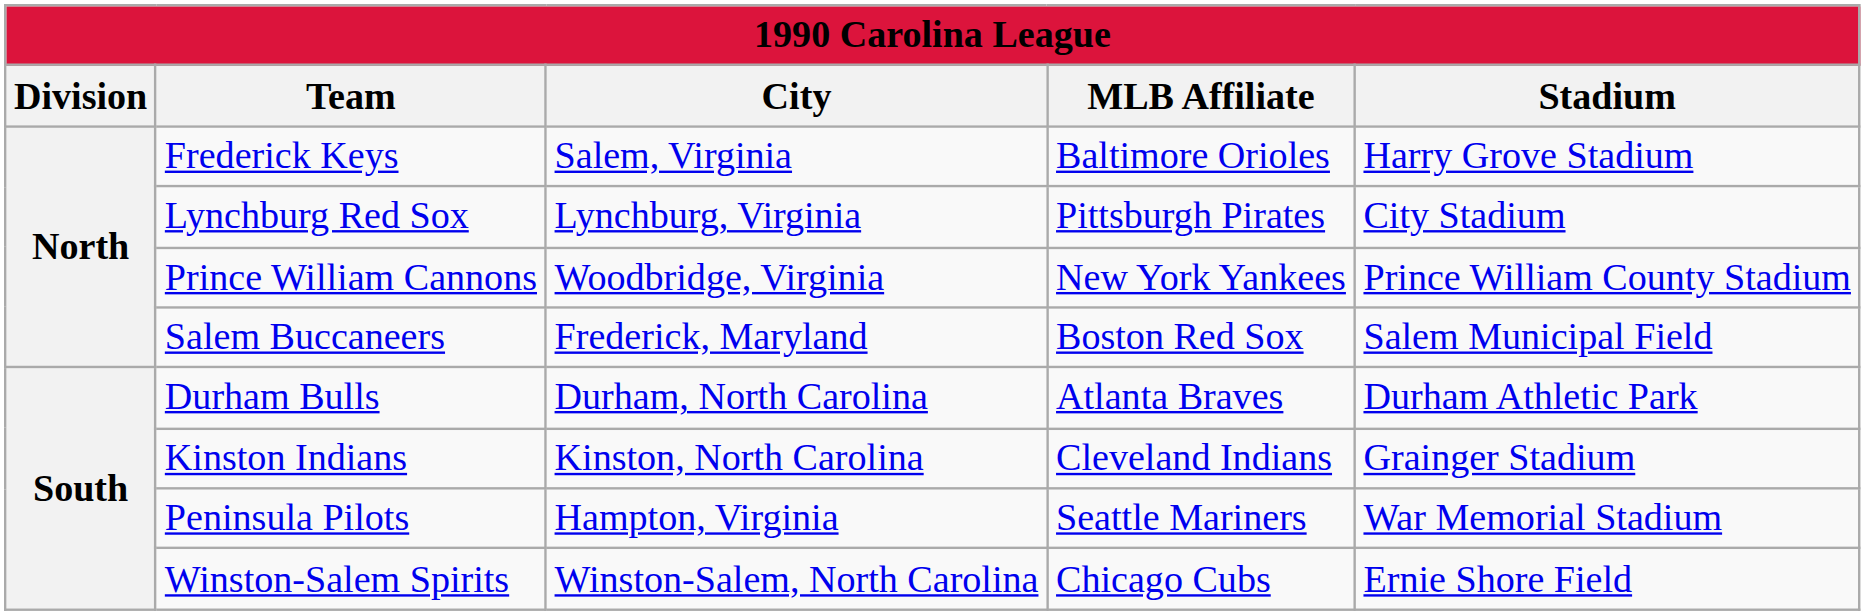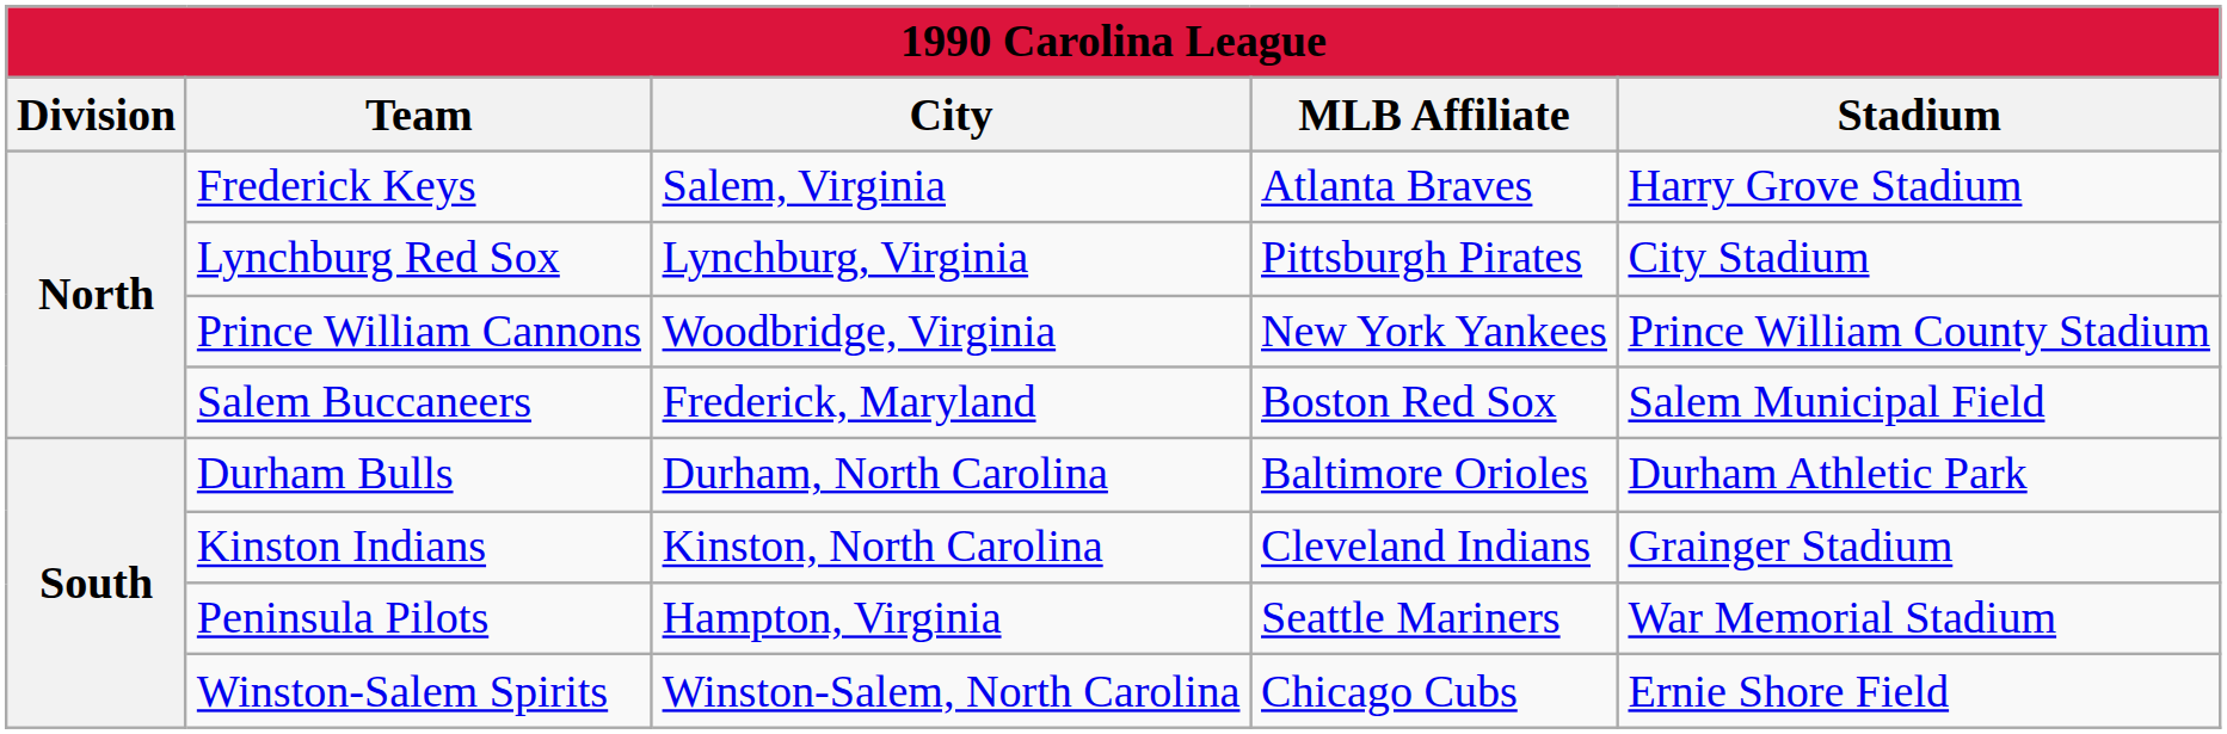 <table class="wikitable" style="width:auto">
 <tr>
 <td bgcolor="#DC143C" align="center" colspan="7"><strong><span>1990 Carolina League</span></strong></td>
 </tr>
 <tr>
 <th>Division</th>
 <th>Team</th>
 <th>City</th>
 <th>MLB Affiliate</th>
 <th>Stadium</th>
 </tr>
 <tr>
 <th rowspan="4">North</th>
 <td><a href='#'>Frederick Keys</a></td>
 <td><a href='#'>Salem, Virginia</a></td>
-<td><a href='#'>Baltimore Orioles</a></td>
+<td><a href='#'>Atlanta Braves</a></td>
 <td><a href='#'>Harry Grove Stadium</a></td>
 </tr>
 <tr>
 <td><a href='#'>Lynchburg Red Sox</a></td>
 <td><a href='#'>Lynchburg, Virginia</a></td>
 <td><a href='#'>Pittsburgh Pirates</a></td>
 <td><a href='#'>City Stadium</a></td>
 </tr>
 <tr>
 <td><a href='#'>Prince William Cannons</a></td>
 <td><a href='#'>Woodbridge, Virginia</a></td>
 <td><a href='#'>New York Yankees</a></td>
 <td><a href='#'>Prince William County Stadium</a></td>
 </tr>
 <tr>
 <td><a href='#'>Salem Buccaneers</a></td>
 <td><a href='#'>Frederick, Maryland</a></td>
 <td><a href='#'>Boston Red Sox</a></td>
 <td><a href='#'>Salem Municipal Field</a></td>
 </tr>
 <tr>
 <th rowspan="4">South</th>
 <td><a href='#'>Durham Bulls</a></td>
 <td><a href='#'>Durham, North Carolina</a></td>
-<td><a href='#'>Atlanta Braves</a></td>
+<td><a href='#'>Baltimore Orioles</a></td>
 <td><a href='#'>Durham Athletic Park</a></td>
 </tr>
 <tr>
 <td><a href='#'>Kinston Indians</a></td>
 <td><a href='#'>Kinston, North Carolina</a></td>
 <td><a href='#'>Cleveland Indians</a></td>
 <td><a href='#'>Grainger Stadium</a></td>
 </tr>
 <tr>
 <td><a href='#'>Peninsula Pilots</a></td>
 <td><a href='#'>Hampton, Virginia</a></td>
 <td><a href='#'>Seattle Mariners</a></td>
 <td><a href='#'>War Memorial Stadium</a></td>
 </tr>
 <tr>
 <td><a href='#'>Winston-Salem Spirits</a></td>
 <td><a href='#'>Winston-Salem, North Carolina</a></td>
 <td><a href='#'>Chicago Cubs</a></td>
 <td><a href='#'>Ernie Shore Field</a></td>
 </tr>
 </table>
